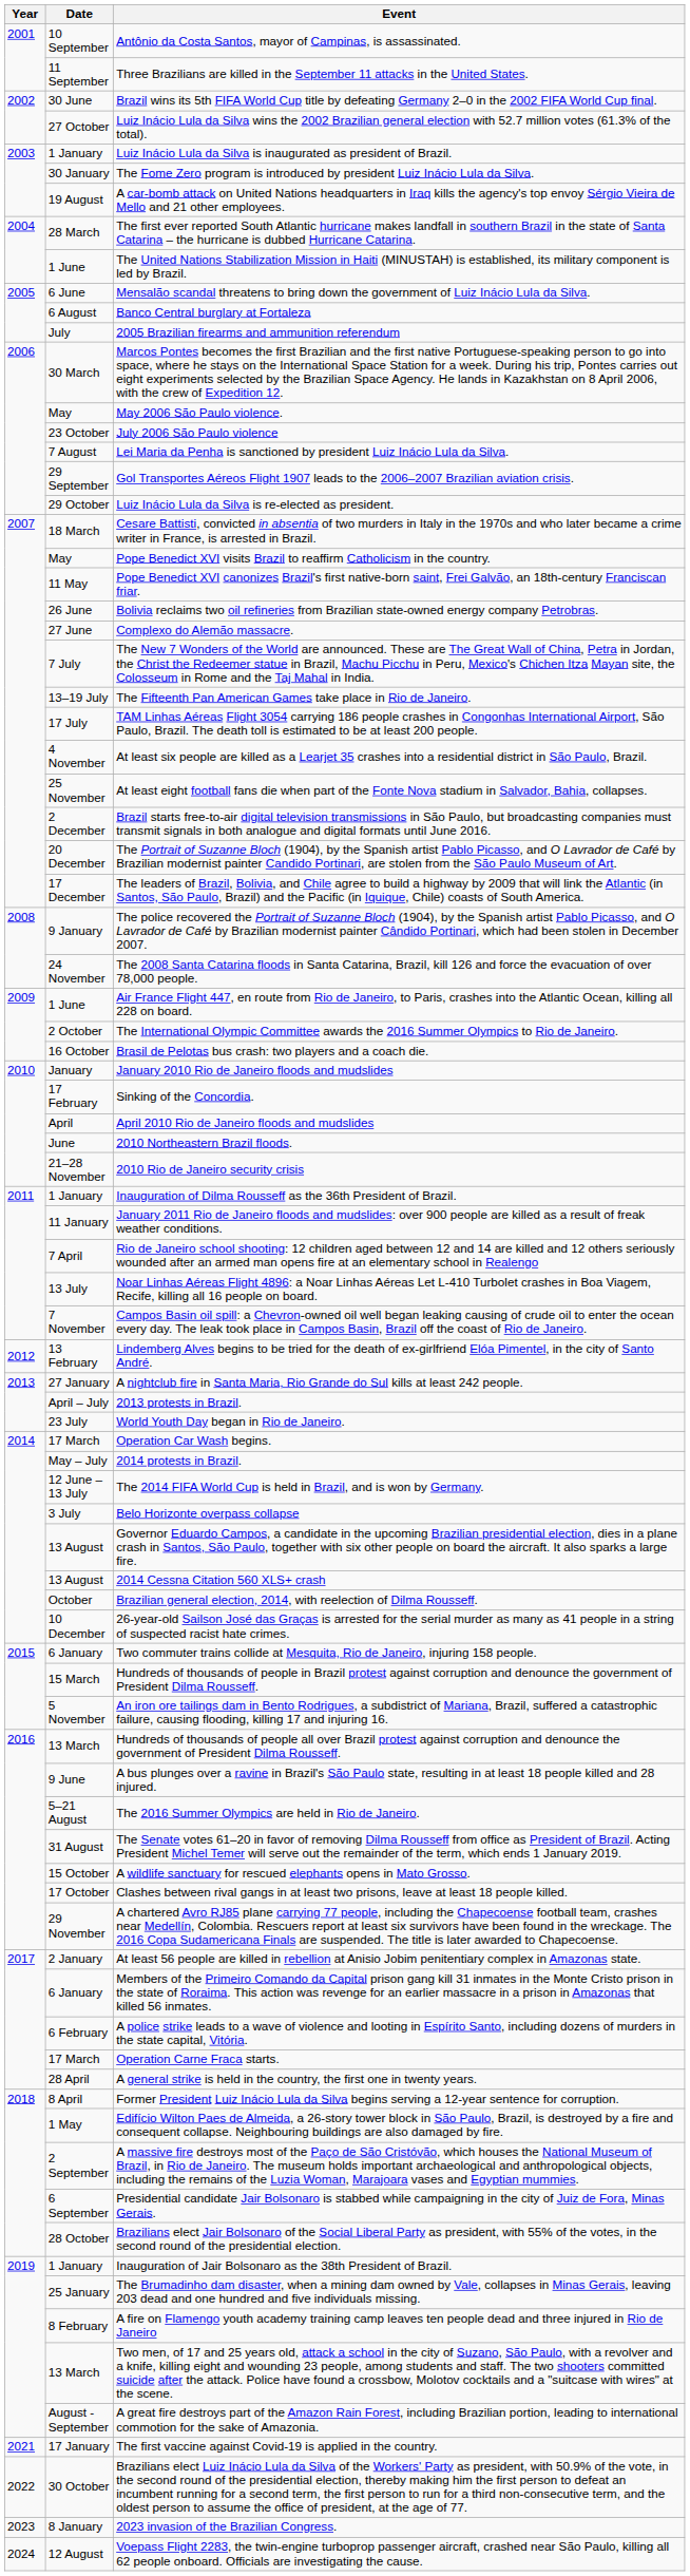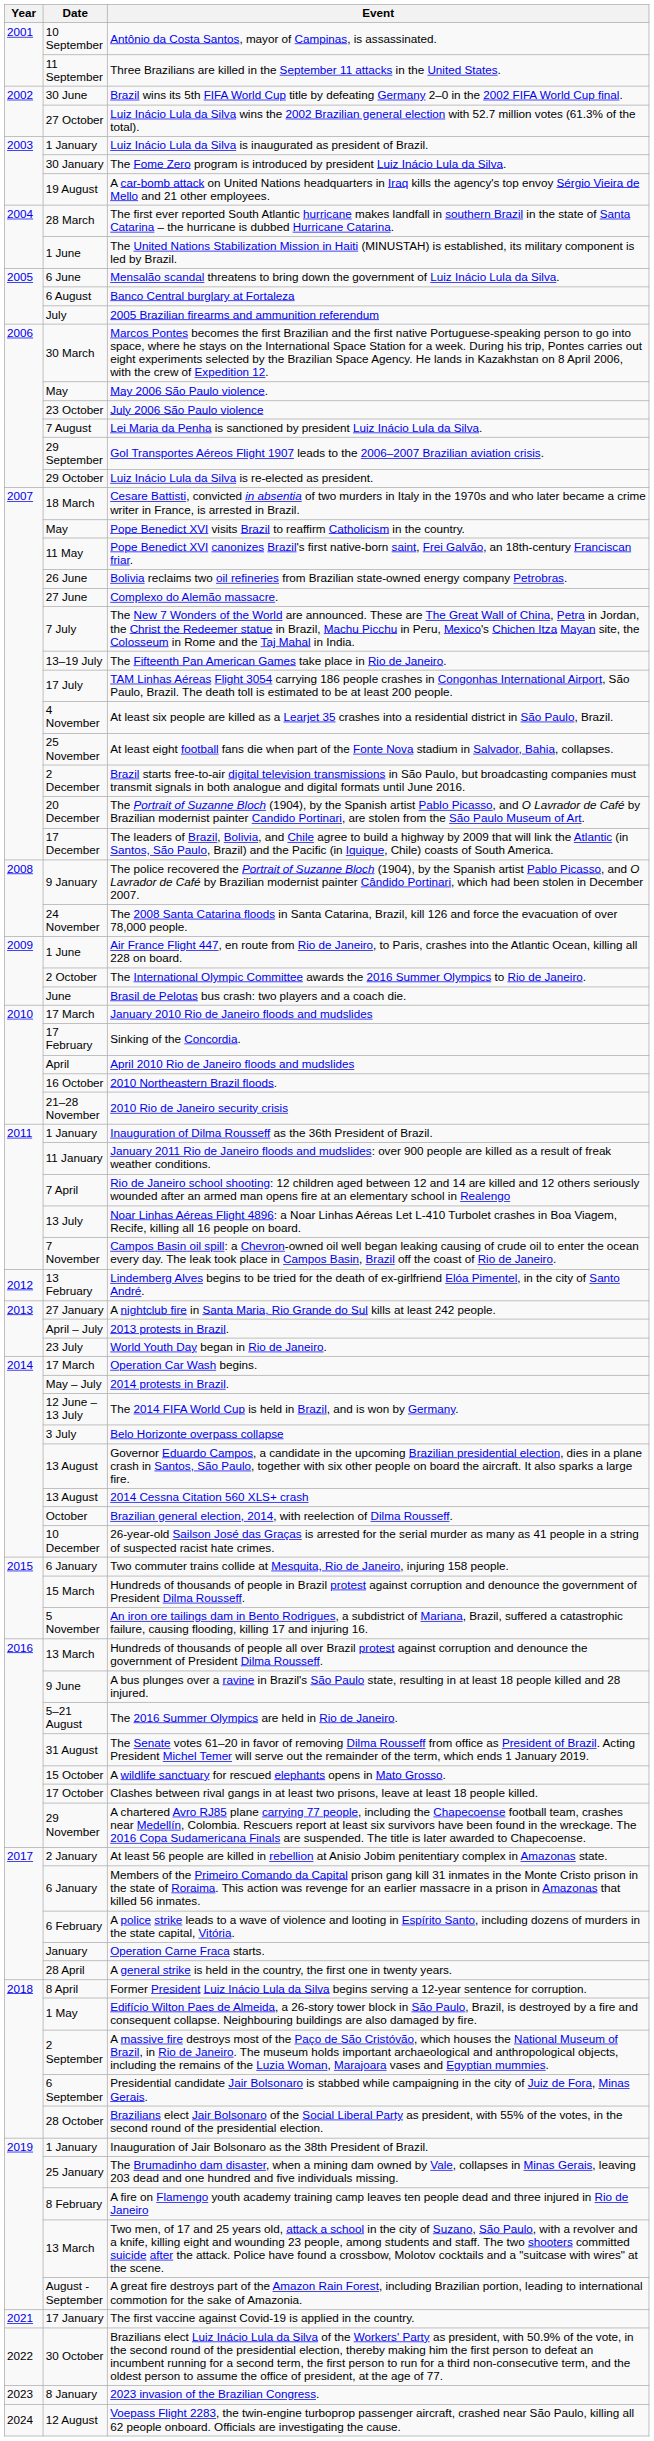 <table class="wikitable" width="100%">
 <tr>
 <th style="width:6%">Year</th>
 <th style="width:10%">Date</th>
 <th>Event</th>
 </tr>
 <tr>
 <td rowspan="2" style="vertical-align:top;"><a href='#'>2001</a></td>
 <td>10 September</td>
 <td><a href='#'>Antônio da Costa Santos</a>, mayor of <a href='#'>Campinas</a>, is assassinated.</td>
 </tr>
 <tr>
 <td>11 September</td>
 <td>Three Brazilians are killed in the <a href='#'>September 11 attacks</a> in the <a href='#'>United States</a>.</td>
 </tr>
 <tr>
 <td rowspan="2" style="vertical-align:top;"><a href='#'>2002</a></td>
 <td>30 June</td>
 <td><a href='#'>Brazil</a> wins its 5th <a href='#'>FIFA World Cup</a> title by defeating <a href='#'>Germany</a> 2–0 in the <a href='#'>2002 FIFA World Cup final</a>.</td>
 </tr>
 <tr>
 <td>27 October</td>
 <td><a href='#'>Luiz Inácio Lula da Silva</a> wins the <a href='#'>2002 Brazilian general election</a> with 52.7 million votes (61.3% of the total).</td>
 </tr>
 <tr>
 <td rowspan="3" style="vertical-align:top;"><a href='#'>2003</a></td>
 <td>1 January</td>
 <td><a href='#'>Luiz Inácio Lula da Silva</a> is inaugurated as president of Brazil.</td>
 </tr>
 <tr>
 <td>30 January</td>
 <td>The <a href='#'>Fome Zero</a> program is introduced by president <a href='#'>Luiz Inácio Lula da Silva</a>.</td>
 </tr>
 <tr>
 <td>19 August</td>
 <td>A <a href='#'>car-bomb attack</a> on United Nations headquarters in <a href='#'>Iraq</a> kills the agency's top envoy <a href='#'>Sérgio Vieira de Mello</a> and 21 other employees.</td>
 </tr>
 <tr>
 <td rowspan="2" style="vertical-align:top;"><a href='#'>2004</a></td>
 <td>28 March</td>
 <td>The first ever reported South Atlantic <a href='#'>hurricane</a> makes landfall in <a href='#'>southern Brazil</a> in the state of <a href='#'>Santa Catarina</a> – the hurricane is dubbed <a href='#'>Hurricane Catarina</a>.</td>
 </tr>
 <tr>
 <td>1 June</td>
 <td>The <a href='#'>United Nations Stabilization Mission in Haiti</a> (MINUSTAH) is established, its military component is led by Brazil.</td>
 </tr>
 <tr>
 <td rowspan="3" style="vertical-align:top;"><a href='#'>2005</a></td>
 <td>6 June</td>
 <td><a href='#'>Mensalão scandal</a> threatens to bring down the government of <a href='#'>Luiz Inácio Lula da Silva</a>.</td>
 </tr>
 <tr>
 <td>6 August</td>
 <td><a href='#'>Banco Central burglary at Fortaleza</a></td>
 </tr>
 <tr>
 <td>July</td>
 <td><a href='#'>2005 Brazilian firearms and ammunition referendum</a></td>
 </tr>
 <tr>
 <td rowspan="6" style="vertical-align:top;"><a href='#'>2006</a></td>
 <td>30 March</td>
 <td><a href='#'>Marcos Pontes</a> becomes the first Brazilian and the first native Portuguese-speaking person to go into space, where he stays on the International Space Station for a week. During his trip, Pontes carries out eight experiments selected by the Brazilian Space Agency. He lands in Kazakhstan on 8 April 2006, with the crew of <a href='#'>Expedition 12</a>.</td>
 </tr>
 <tr>
 <td>May</td>
 <td><a href='#'>May 2006 São Paulo violence</a>.</td>
 </tr>
 <tr>
 <td>23 October</td>
 <td><a href='#'>July 2006 São Paulo violence</a></td>
 </tr>
 <tr>
 <td>7 August</td>
 <td><a href='#'>Lei Maria da Penha</a> is sanctioned by president <a href='#'>Luiz Inácio Lula da Silva</a>.</td>
 </tr>
 <tr>
 <td>29 September</td>
 <td><a href='#'>Gol Transportes Aéreos Flight 1907</a> leads to the <a href='#'>2006–2007 Brazilian aviation crisis</a>.</td>
 </tr>
 <tr>
 <td>29 October</td>
 <td><a href='#'>Luiz Inácio Lula da Silva</a> is re-elected as president.</td>
 </tr>
 <tr>
 <td rowspan="13" style="vertical-align:top;"><a href='#'>2007</a></td>
 <td>18 March</td>
 <td><a href='#'>Cesare Battisti</a>, convicted <em><a href='#'>in absentia</a></em> of two murders in Italy in the 1970s and who later became a crime writer in France, is arrested in Brazil.</td>
 </tr>
 <tr>
 <td>May</td>
 <td><a href='#'>Pope Benedict XVI</a> visits <a href='#'>Brazil</a> to reaffirm <a href='#'>Catholicism</a> in the country.</td>
 </tr>
 <tr>
 <td>11 May</td>
 <td><a href='#'>Pope Benedict XVI</a> <a href='#'>canonizes</a> <a href='#'>Brazil</a>'s first native-born <a href='#'>saint</a>, <a href='#'>Frei Galvão</a>, an 18th-century <a href='#'>Franciscan</a> <a href='#'>friar</a>.</td>
 </tr>
 <tr>
 <td>26 June</td>
 <td><a href='#'>Bolivia</a> reclaims two <a href='#'>oil refineries</a> from Brazilian state-owned energy company <a href='#'>Petrobras</a>.</td>
 </tr>
 <tr>
 <td>27 June</td>
 <td><a href='#'>Complexo do Alemão massacre</a>.</td>
 </tr>
 <tr>
 <td>7 July</td>
 <td>The <a href='#'>New 7 Wonders of the World</a> are announced. These are <a href='#'>The Great Wall of China</a>, <a href='#'>Petra</a> in Jordan, the <a href='#'>Christ the Redeemer statue</a> in Brazil, <a href='#'>Machu Picchu</a> in Peru, <a href='#'>Mexico</a>'s <a href='#'>Chichen Itza</a> <a href='#'>Mayan</a> site, the <a href='#'>Colosseum</a> in Rome and the <a href='#'>Taj Mahal</a> in India.</td>
 </tr>
 <tr>
 <td>13–19 July</td>
 <td>The <a href='#'>Fifteenth Pan American Games</a> take place in <a href='#'>Rio de Janeiro</a>.</td>
 </tr>
 <tr>
 <td>17 July</td>
 <td><a href='#'>TAM Linhas Aéreas</a> <a href='#'>Flight 3054</a> carrying 186 people crashes in <a href='#'>Congonhas International Airport</a>, São Paulo, Brazil. The death toll is estimated to be at least 200 people.</td>
 </tr>
 <tr>
 <td>4 November</td>
 <td>At least six people are killed as a <a href='#'>Learjet 35</a> crashes into a residential district in <a href='#'>São Paulo</a>, Brazil.</td>
 </tr>
 <tr>
 <td>25 November</td>
 <td>At least eight <a href='#'>football</a> fans die when part of the <a href='#'>Fonte Nova</a> stadium in <a href='#'>Salvador, Bahia</a>, collapses.</td>
 </tr>
 <tr>
 <td>2 December</td>
 <td><a href='#'>Brazil</a> starts free-to-air <a href='#'>digital television transmissions</a> in São Paulo, but broadcasting companies must transmit signals in both analogue and digital formats until June 2016.</td>
 </tr>
 <tr>
 <td>20 December</td>
 <td>The <em><a href='#'>Portrait of Suzanne Bloch</a></em> (1904), by the Spanish artist <a href='#'>Pablo Picasso</a>, and <em>O Lavrador de Café</em> by Brazilian modernist painter <a href='#'>Candido Portinari</a>, are stolen from the <a href='#'>São Paulo Museum of Art</a>.</td>
 </tr>
 <tr>
 <td>17 December</td>
 <td>The leaders of <a href='#'>Brazil</a>, <a href='#'>Bolivia</a>, and <a href='#'>Chile</a> agree to build a highway by 2009 that will link the <a href='#'>Atlantic</a> (in <a href='#'>Santos, São Paulo</a>, Brazil) and the Pacific (in <a href='#'>Iquique</a>, Chile) coasts of South America.</td>
 </tr>
 <tr>
 <td rowspan="2" style="vertical-align:top;"><a href='#'>2008</a></td>
 <td>9 January</td>
 <td>The police recovered the <em><a href='#'>Portrait of Suzanne Bloch</a></em> (1904), by the Spanish artist <a href='#'>Pablo Picasso</a>, and <em>O Lavrador de Café</em> by Brazilian modernist painter <a href='#'>Cândido Portinari</a>, which had been stolen in December 2007.</td>
 </tr>
 <tr>
 <td>24 November</td>
 <td>The <a href='#'>2008 Santa Catarina floods</a> in Santa Catarina, Brazil, kill 126 and force the evacuation of over 78,000 people.</td>
 </tr>
 <tr>
 <td rowspan="3" style="vertical-align:top;"><a href='#'>2009</a></td>
 <td>1 June</td>
 <td><a href='#'>Air France Flight 447</a>, en route from <a href='#'>Rio de Janeiro</a>, to Paris, crashes into the Atlantic Ocean, killing all 228 on board.</td>
 </tr>
 <tr>
 <td>2 October</td>
 <td>The <a href='#'>International Olympic Committee</a> awards the <a href='#'>2016 Summer Olympics</a> to <a href='#'>Rio de Janeiro</a>.</td>
 </tr>
 <tr>
-<td>16 October</td>
+<td>June</td>
 <td><a href='#'>Brasil de Pelotas</a> bus crash: two players and a coach die.</td>
 </tr>
 <tr>
 <td rowspan="5" style="vertical-align:top;"><a href='#'>2010</a></td>
-<td>January</td>
+<td>17 March</td>
 <td><a href='#'>January 2010 Rio de Janeiro floods and mudslides</a></td>
 </tr>
 <tr>
 <td>17 February</td>
 <td>Sinking of the <a href='#'>Concordia</a>.</td>
 </tr>
 <tr>
 <td>April</td>
 <td><a href='#'>April 2010 Rio de Janeiro floods and mudslides</a></td>
 </tr>
 <tr>
-<td>June</td>
+<td>16 October</td>
 <td><a href='#'>2010 Northeastern Brazil floods</a>.</td>
 </tr>
 <tr>
 <td>21–28 November</td>
 <td><a href='#'>2010 Rio de Janeiro security crisis</a></td>
 </tr>
 <tr>
 <td rowspan="5" style="vertical-align:top;"><a href='#'>2011</a></td>
 <td>1 January</td>
 <td><a href='#'>Inauguration of Dilma Rousseff</a> as the 36th President of Brazil.</td>
 </tr>
 <tr>
 <td>11 January</td>
 <td><a href='#'>January 2011 Rio de Janeiro floods and mudslides</a>: over 900 people are killed as a result of freak weather conditions.</td>
 </tr>
 <tr>
 <td>7 April</td>
 <td><a href='#'>Rio de Janeiro school shooting</a>: 12 children aged between 12 and 14 are killed and 12 others seriously wounded after an armed man opens fire at an elementary school in <a href='#'>Realengo</a></td>
 </tr>
 <tr>
 <td>13 July</td>
 <td><a href='#'>Noar Linhas Aéreas Flight 4896</a>: a Noar Linhas Aéreas Let L-410 Turbolet crashes in Boa Viagem, Recife, killing all 16 people on board.</td>
 </tr>
 <tr>
 <td>7 November</td>
 <td><a href='#'>Campos Basin oil spill</a>: a <a href='#'>Chevron</a>-owned oil well began leaking causing  of crude oil to enter the ocean every day. The leak took place in <a href='#'>Campos Basin</a>, <a href='#'>Brazil</a>  off the coast of <a href='#'>Rio de Janeiro</a>.</td>
 </tr>
 <tr>
 <td><a href='#'>2012</a></td>
 <td>13 February</td>
 <td><a href='#'>Lindemberg Alves</a> begins to be tried for the death of ex-girlfriend <a href='#'>Elóa Pimentel</a>, in the city of <a href='#'>Santo André</a>.</td>
 </tr>
 <tr>
 <td rowspan="3" style="vertical-align:top;"><a href='#'>2013</a></td>
 <td>27 January</td>
 <td>A <a href='#'>nightclub fire</a> in <a href='#'>Santa Maria, Rio Grande do Sul</a> kills at least 242 people.</td>
 </tr>
 <tr>
 <td>April – July</td>
 <td><a href='#'>2013 protests in Brazil</a>.</td>
 </tr>
 <tr>
 <td>23 July</td>
 <td><a href='#'>World Youth Day</a> began in <a href='#'>Rio de Janeiro</a>.</td>
 </tr>
 <tr>
 <td rowspan="8" style="vertical-align:top;"><a href='#'>2014</a></td>
 <td>17 March</td>
 <td><a href='#'>Operation Car Wash</a> begins.</td>
 </tr>
 <tr>
 <td>May – July</td>
 <td><a href='#'>2014 protests in Brazil</a>.</td>
 </tr>
 <tr>
 <td>12 June – 13 July</td>
 <td>The <a href='#'>2014 FIFA World Cup</a> is held in <a href='#'>Brazil</a>, and is won by <a href='#'>Germany</a>.</td>
 </tr>
 <tr>
 <td>3 July</td>
 <td><a href='#'>Belo Horizonte overpass collapse</a></td>
 </tr>
 <tr>
 <td>13 August</td>
 <td>Governor <a href='#'>Eduardo Campos</a>, a candidate in the upcoming <a href='#'>Brazilian presidential election</a>, dies in a plane crash in <a href='#'>Santos, São Paulo</a>, together with six other people on board the aircraft. It also sparks a large fire.</td>
 </tr>
 <tr>
 <td>13 August</td>
 <td><a href='#'>2014 Cessna Citation 560 XLS+ crash</a></td>
 </tr>
 <tr>
 <td>October</td>
 <td><a href='#'>Brazilian general election, 2014</a>, with reelection of <a href='#'>Dilma Rousseff</a>.</td>
 </tr>
 <tr>
 <td>10 December</td>
 <td>26-year-old <a href='#'>Sailson José das Graças</a> is arrested for the serial murder as many as 41 people in a string of suspected racist hate crimes.</td>
 </tr>
 <tr>
 <td rowspan="3" style="vertical-align:top;"><a href='#'>2015</a></td>
 <td>6 January</td>
 <td>Two commuter trains collide at <a href='#'>Mesquita, Rio de Janeiro</a>, injuring 158 people.</td>
 </tr>
 <tr>
 <td>15 March</td>
 <td>Hundreds of thousands of people in Brazil <a href='#'>protest</a> against corruption and denounce the government of President <a href='#'>Dilma Rousseff</a>.</td>
 </tr>
 <tr>
 <td>5 November</td>
 <td><a href='#'>An iron ore tailings dam in Bento Rodrigues</a>, a subdistrict of <a href='#'>Mariana</a>, Brazil, suffered a catastrophic failure, causing flooding, killing 17 and injuring 16.</td>
 </tr>
 <tr>
 <td rowspan="7" style="vertical-align:top;"><a href='#'>2016</a></td>
 <td>13 March</td>
 <td>Hundreds of thousands of people all over Brazil <a href='#'>protest</a> against corruption and denounce the government of President <a href='#'>Dilma Rousseff</a>.</td>
 </tr>
 <tr>
 <td>9 June</td>
 <td>A bus plunges over a <a href='#'>ravine</a> in Brazil's <a href='#'>São Paulo</a> state, resulting in at least 18 people killed and 28 injured.</td>
 </tr>
 <tr>
 <td>5–21 August</td>
 <td>The <a href='#'>2016 Summer Olympics</a> are held in <a href='#'>Rio de Janeiro</a>.</td>
 </tr>
 <tr>
 <td>31 August</td>
 <td>The <a href='#'>Senate</a> votes 61–20 in favor of removing <a href='#'>Dilma Rousseff</a> from office as <a href='#'>President of Brazil</a>. Acting President <a href='#'>Michel Temer</a> will serve out the remainder of the term, which ends 1 January 2019.</td>
 </tr>
 <tr>
 <td>15 October</td>
 <td>A <a href='#'>wildlife sanctuary</a> for rescued <a href='#'>elephants</a> opens in <a href='#'>Mato Grosso</a>.</td>
 </tr>
 <tr>
 <td>17 October</td>
 <td>Clashes between rival gangs in at least two prisons, leave at least 18 people killed.</td>
 </tr>
 <tr>
 <td>29 November</td>
 <td>A chartered <a href='#'>Avro RJ85</a> plane <a href='#'>carrying 77 people</a>, including the <a href='#'>Chapecoense</a> football team, crashes near <a href='#'>Medellín</a>, Colombia.  Rescuers report at least six survivors have been found in the wreckage. The <a href='#'>2016 Copa Sudamericana Finals</a> are suspended. The title is later awarded to Chapecoense.</td>
 </tr>
 <tr>
 <td rowspan="5" style="vertical-align:top;"><a href='#'>2017</a></td>
 <td>2 January</td>
 <td>At least 56 people are killed in <a href='#'>rebellion</a> at Anisio Jobim penitentiary complex in <a href='#'>Amazonas</a> state.</td>
 </tr>
 <tr>
 <td>6 January</td>
 <td>Members of the <a href='#'>Primeiro Comando da Capital</a> prison gang kill 31 inmates in the Monte Cristo prison in the state of <a href='#'>Roraima</a>. This action was revenge for an earlier massacre in a prison in <a href='#'>Amazonas</a> that killed 56 inmates.</td>
 </tr>
 <tr>
 <td>6 February</td>
 <td>A <a href='#'>police</a> <a href='#'>strike</a> leads to a wave of violence and looting in <a href='#'>Espírito Santo</a>, including dozens of murders in the state capital, <a href='#'>Vitória</a>.</td>
 </tr>
 <tr>
-<td>17 March</td>
+<td>January</td>
 <td><a href='#'>Operation Carne Fraca</a> starts.</td>
 </tr>
 <tr>
 <td>28 April</td>
 <td>A <a href='#'>general strike</a> is held in the country, the first one in twenty years.</td>
 </tr>
 <tr>
 <td rowspan="5" style="vertical-align:top;"><a href='#'>2018</a></td>
 <td>8 April</td>
 <td>Former <a href='#'>President</a> <a href='#'>Luiz Inácio Lula da Silva</a> begins serving a 12-year sentence for corruption.</td>
 </tr>
 <tr>
 <td>1  May</td>
 <td><a href='#'>Edifício Wilton Paes de Almeida</a>, a 26-story tower block in <a href='#'>São Paulo</a>, Brazil, is destroyed by a fire and consequent collapse. Neighbouring buildings are also damaged by fire.</td>
 </tr>
 <tr>
 <td>2  September</td>
 <td>A <a href='#'>massive fire</a> destroys most of the <a href='#'>Paço de São Cristóvão</a>, which houses the <a href='#'>National Museum of Brazil</a>, in <a href='#'>Rio de Janeiro</a>. The museum holds important archaeological and anthropological objects, including the remains of the <a href='#'>Luzia Woman</a>, <a href='#'>Marajoara</a> vases and <a href='#'>Egyptian mummies</a>.</td>
 </tr>
 <tr>
 <td>6  September</td>
 <td>Presidential candidate <a href='#'>Jair Bolsonaro</a> is stabbed while campaigning in the city of <a href='#'>Juiz de Fora</a>, <a href='#'>Minas Gerais</a>.</td>
 </tr>
 <tr>
 <td>28 October</td>
 <td><a href='#'>Brazilians</a> elect <a href='#'>Jair Bolsonaro</a> of the <a href='#'>Social Liberal Party</a> as president, with 55% of the votes, in the second round of the presidential election.</td>
 </tr>
 <tr>
 <td rowspan="5" style="vertical-align:top;"><a href='#'>2019</a></td>
 <td>1 January</td>
 <td>Inauguration of Jair Bolsonaro as the 38th President of Brazil.</td>
 </tr>
 <tr>
 <td>25 January</td>
 <td>The <a href='#'>Brumadinho dam disaster</a>, when a mining dam owned by <a href='#'>Vale</a>, collapses in <a href='#'>Minas Gerais</a>, leaving 203 dead and one hundred and five individuals missing.</td>
 </tr>
 <tr>
 <td>8 February</td>
 <td>A fire on <a href='#'>Flamengo</a> youth academy training camp leaves ten people dead and three injured in <a href='#'>Rio de Janeiro</a></td>
 </tr>
 <tr>
 <td>13 March</td>
 <td>Two men, of 17 and 25 years old, <a href='#'>attack a school</a> in the city of <a href='#'>Suzano</a>, <a href='#'>São Paulo</a>, with a revolver and a knife, killing eight and wounding 23 people, among students and staff. The two <a href='#'>shooters</a> committed <a href='#'>suicide</a> <a href='#'>after</a> the attack. Police have found a crossbow, Molotov cocktails and a "suitcase with wires" at the scene.</td>
 </tr>
 <tr>
 <td>August - September</td>
 <td>A great fire destroys part of the <a href='#'>Amazon Rain Forest</a>, including Brazilian portion, leading to international commotion for the sake of Amazonia.</td>
 </tr>
 <tr>
 <td><a href='#'>2021</a></td>
 <td>17 January</td>
 <td>The first vaccine against Covid-19 is applied in the country.</td>
 </tr>
 <tr>
 <td>2022</td>
 <td>30 October</td>
 <td>Brazilians elect <a href='#'>Luiz Inácio Lula da Silva</a> of the <a href='#'>Workers' Party</a> as president, with 50.9% of the vote, in the second round of the presidential election, thereby making him the first person to defeat an incumbent running for a second term, the first person to run for a third non-consecutive term, and the oldest person to assume the office of president, at the age of 77.</td>
 </tr>
 <tr>
 <td>2023</td>
 <td>8 January</td>
 <td><a href='#'>2023 invasion of the Brazilian Congress</a>.</td>
 </tr>
 <tr>
 <td>2024</td>
 <td>12 August</td>
 <td><a href='#'>Voepass Flight 2283</a>, the twin-engine turboprop passenger aircraft, crashed near São Paulo, killing all 62 people onboard. Officials are investigating the cause.</td>
 </tr>
 </table>
